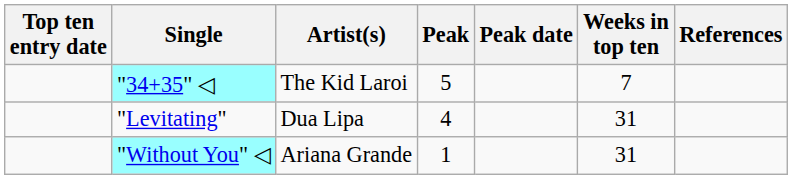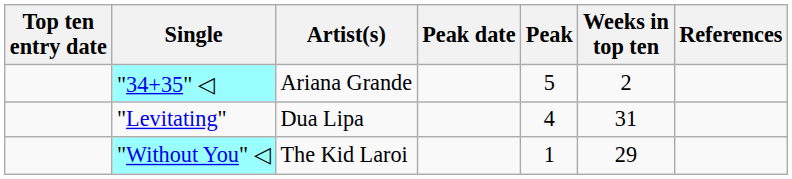 <table class="wikitable sortable">
 <tr>
 <th>Top ten<br>entry date</th>
 <th>Single</th>
 <th>Artist(s)</th>
+<th>Peak date</th>
 <th data-sort-type="number">Peak</th>
-<th>Peak date</th>
 <th data-sort-type="number">Weeks in<br>top ten</th>
 <th>References</th>
 </tr>
 <tr>
 <td></td>
 <td style=background:#9ff;>"<a href='#'>34+35</a>" ◁ </td>
-<td>The Kid Laroi</td>
+<td>Ariana Grande</td>
+<td></td>
 <td style="text-align:center;">5</td>
-<td></td>
-<td style="text-align:center;">7</td>
+<td style="text-align:center;">2</td>
 <td style="text-align:center;"></td>
 </tr>
 <tr>
 <td></td>
 <td>"<a href='#'>Levitating</a>"</td>
 <td>Dua Lipa</td>
+<td></td>
 <td style="text-align:center;">4</td>
-<td></td>
 <td style="text-align:center;">31</td>
 <td style="text-align:center;"></td>
 </tr>
 <tr>
 <td></td>
 <td style=background:#9ff;>"<a href='#'>Without You</a>" ◁</td>
-<td>Ariana Grande</td>
+<td>The Kid Laroi</td>
+<td></td>
 <td style="text-align:center;">1</td>
-<td></td>
-<td style="text-align:center;">31</td>
+<td style="text-align:center;">29</td>
 <td style="text-align:center;"></td>
 </tr>
 </table>
